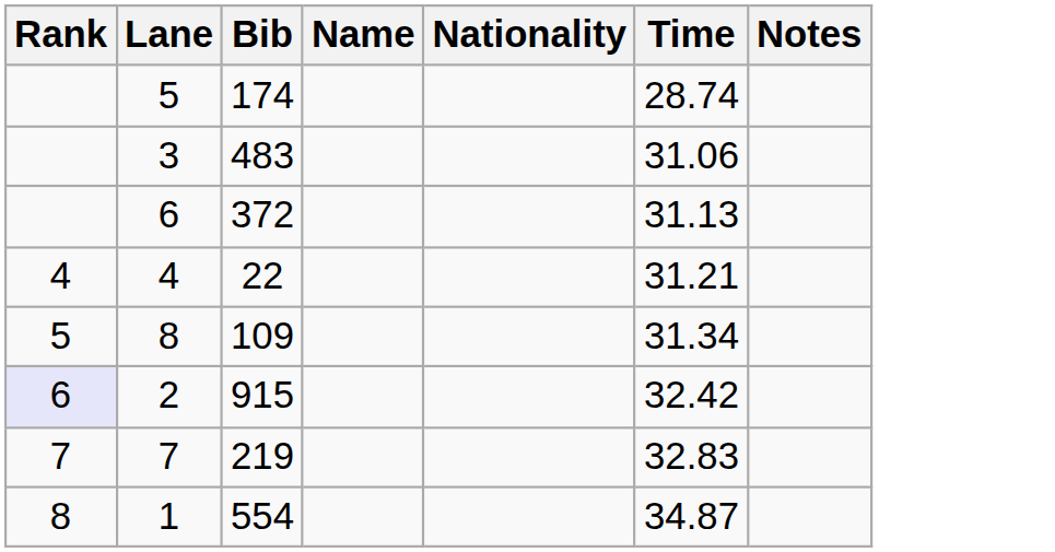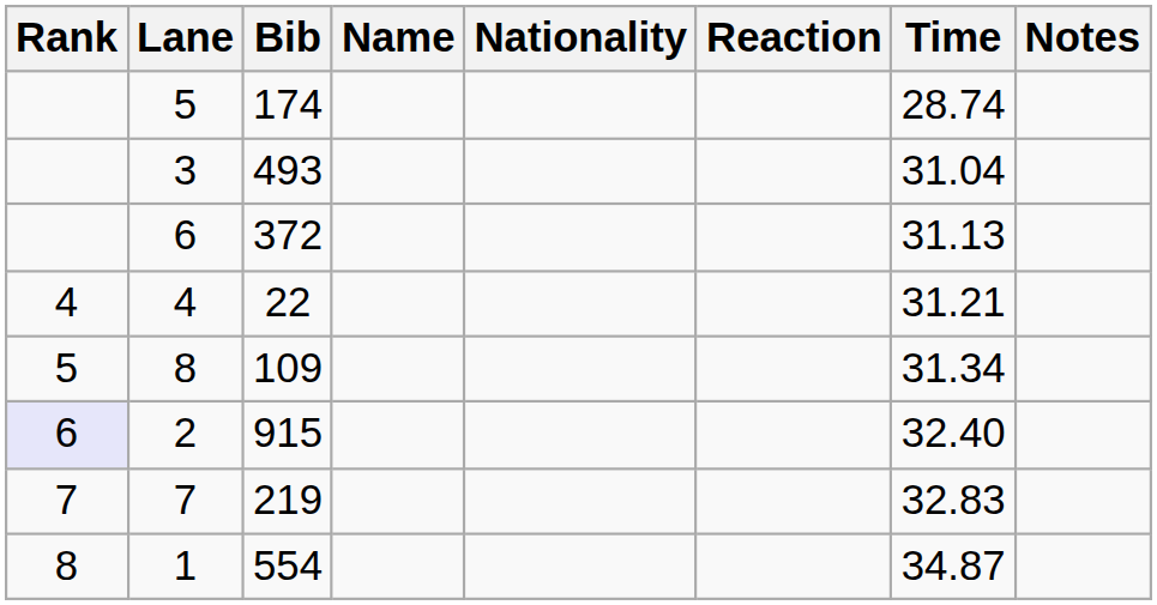 <table class="wikitable sortable" style="text-align:center">
 <tr>
 <th>Rank</th>
 <th>Lane</th>
 <th>Bib</th>
 <th>Name</th>
 <th>Nationality</th>
+<th>Reaction</th>
 <th>Time</th>
 <th>Notes</th>
 </tr>
 <tr>
 <td></td>
 <td>5</td>
 <td>174</td>
 <td align=left></td>
 <td align=left></td>
+<td></td>
 <td>28.74</td>
 <td></td>
 </tr>
 <tr>
 <td></td>
 <td>3</td>
-<td>483</td>
+<td>493</td>
 <td align=left></td>
 <td align=left></td>
-<td>31.06</td>
+<td></td>
+<td>31.04</td>
 <td></td>
 </tr>
 <tr>
 <td></td>
 <td>6</td>
 <td>372</td>
 <td align=left></td>
 <td align=left></td>
+<td></td>
 <td>31.13</td>
 <td></td>
 </tr>
 <tr>
 <td>4</td>
 <td>4</td>
 <td>22</td>
 <td align=left></td>
 <td align=left></td>
+<td></td>
 <td>31.21</td>
 <td></td>
 </tr>
 <tr>
 <td>5</td>
 <td>8</td>
 <td>109</td>
 <td align=left></td>
 <td align=left></td>
+<td></td>
 <td>31.34</td>
 <td></td>
 </tr>
 <tr>
 <td style="background: lavender;">6</td>
 <td>2</td>
 <td>915</td>
 <td align=left></td>
 <td align=left></td>
-<td>32.42</td>
+<td></td>
+<td>32.40</td>
 <td></td>
 </tr>
 <tr>
 <td>7</td>
 <td>7</td>
 <td>219</td>
 <td align=left></td>
 <td align=left></td>
+<td></td>
 <td>32.83</td>
 <td></td>
 </tr>
 <tr>
 <td>8</td>
 <td>1</td>
 <td>554</td>
 <td align=left></td>
 <td align=left></td>
+<td></td>
 <td>34.87</td>
 <td></td>
 </tr>
 </table>
